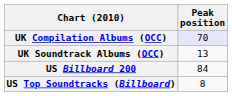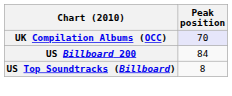 <table class="wikitable sortable plainrowheaders" style="text-align:center">
 <tr>
 <th scope="col">Chart (2010)</th>
 <th scope="col">Peak<br>position</th>
 </tr>
 <tr>
 <th scope="row">UK <a href='#'>Compilation Albums</a> (<a href='#'>OCC</a>)</th>
 <td style="background: lavender;">70</td>
 </tr>
 <tr>
-<th scope="row">UK Soundtrack Albums (<a href='#'>OCC</a>)</th>
-<td>13</td>
-</tr>
-<tr>
 <th scope="row">US <a href='#'><em>Billboard</em> 200</a></th>
 <td>84</td>
 </tr>
 <tr>
 <th scope="row">US <a href='#'>Top Soundtracks</a> (<em><a href='#'>Billboard</a></em>)</th>
 <td>8</td>
 </tr>
 </table>
